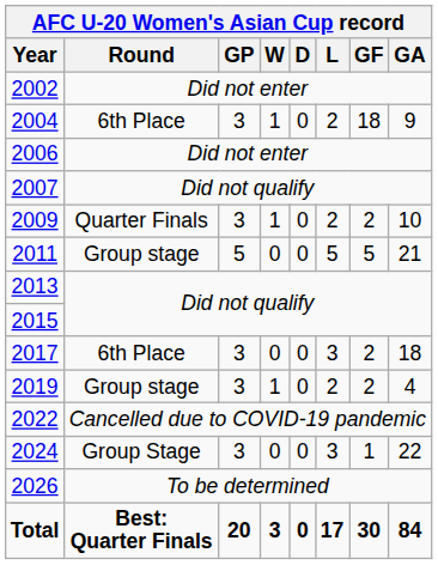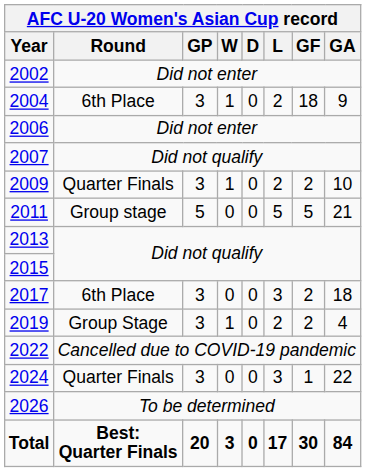 <table class="wikitable" style="text-align: center;font-size:85%;">
 <tr>
 <th colspan=8><a href='#'>AFC U-20 Women's Asian Cup</a> record</th>
 </tr>
 <tr>
 <th>Year</th>
 <th>Round</th>
 <th>GP</th>
 <th>W</th>
 <th>D</th>
 <th>L</th>
 <th>GF</th>
 <th>GA</th>
 </tr>
 <tr>
 <td> <a href='#'>2002</a></td>
 <td colspan=7><em>Did not enter</em></td>
 </tr>
 <tr>
 <td> <a href='#'>2004</a></td>
 <td>6th Place</td>
 <td>3</td>
 <td>1</td>
 <td>0</td>
 <td>2</td>
 <td>18</td>
 <td>9</td>
 </tr>
 <tr>
 <td> <a href='#'>2006</a></td>
 <td colspan=7><em>Did not enter</em></td>
 </tr>
 <tr>
 <td> <a href='#'>2007</a></td>
 <td colspan=7><em>Did not qualify </em></td>
 </tr>
 <tr>
 <td> <a href='#'>2009</a></td>
 <td>Quarter Finals</td>
 <td>3</td>
 <td>1</td>
 <td>0</td>
 <td>2</td>
 <td>2</td>
 <td>10</td>
 </tr>
 <tr>
 <td> <a href='#'>2011</a></td>
 <td>Group stage</td>
 <td>5</td>
 <td>0</td>
 <td>0</td>
 <td>5</td>
 <td>5</td>
 <td>21</td>
 </tr>
 <tr>
 <td> <a href='#'>2013</a></td>
 <td rowspan=2 colspan=7><em>Did not qualify</em></td>
 </tr>
 <tr>
 <td> <a href='#'>2015</a></td>
 </tr>
 <tr>
 <td> <a href='#'>2017</a></td>
 <td>6th Place</td>
 <td>3</td>
 <td>0</td>
 <td>0</td>
 <td>3</td>
 <td>2</td>
 <td>18</td>
 </tr>
 <tr>
 <td> <a href='#'>2019</a></td>
-<td>Group stage</td>
+<td>Group Stage</td>
 <td>3</td>
 <td>1</td>
 <td>0</td>
 <td>2</td>
 <td>2</td>
 <td>4</td>
 </tr>
 <tr>
 <td> <a href='#'>2022</a></td>
 <td colspan=7><em>Cancelled due to COVID-19 pandemic</em></td>
 </tr>
 <tr>
 <td> <a href='#'>2024</a></td>
-<td>Group Stage</td>
+<td>Quarter Finals</td>
 <td>3</td>
 <td>0</td>
 <td>0</td>
 <td>3</td>
 <td>1</td>
 <td>22</td>
 </tr>
 <tr>
 <td> <a href='#'>2026</a></td>
 <td colspan=7><em>To be determined </em></td>
 </tr>
 <tr>
 <td><strong>Total</strong></td>
 <td><strong>Best:<br>Quarter Finals<br></strong></td>
 <td><strong>20</strong></td>
 <td><strong>3</strong></td>
 <td><strong>0</strong></td>
 <td><strong>17</strong></td>
 <td><strong>30</strong></td>
 <td><strong>84</strong></td>
 </tr>
 </table>
